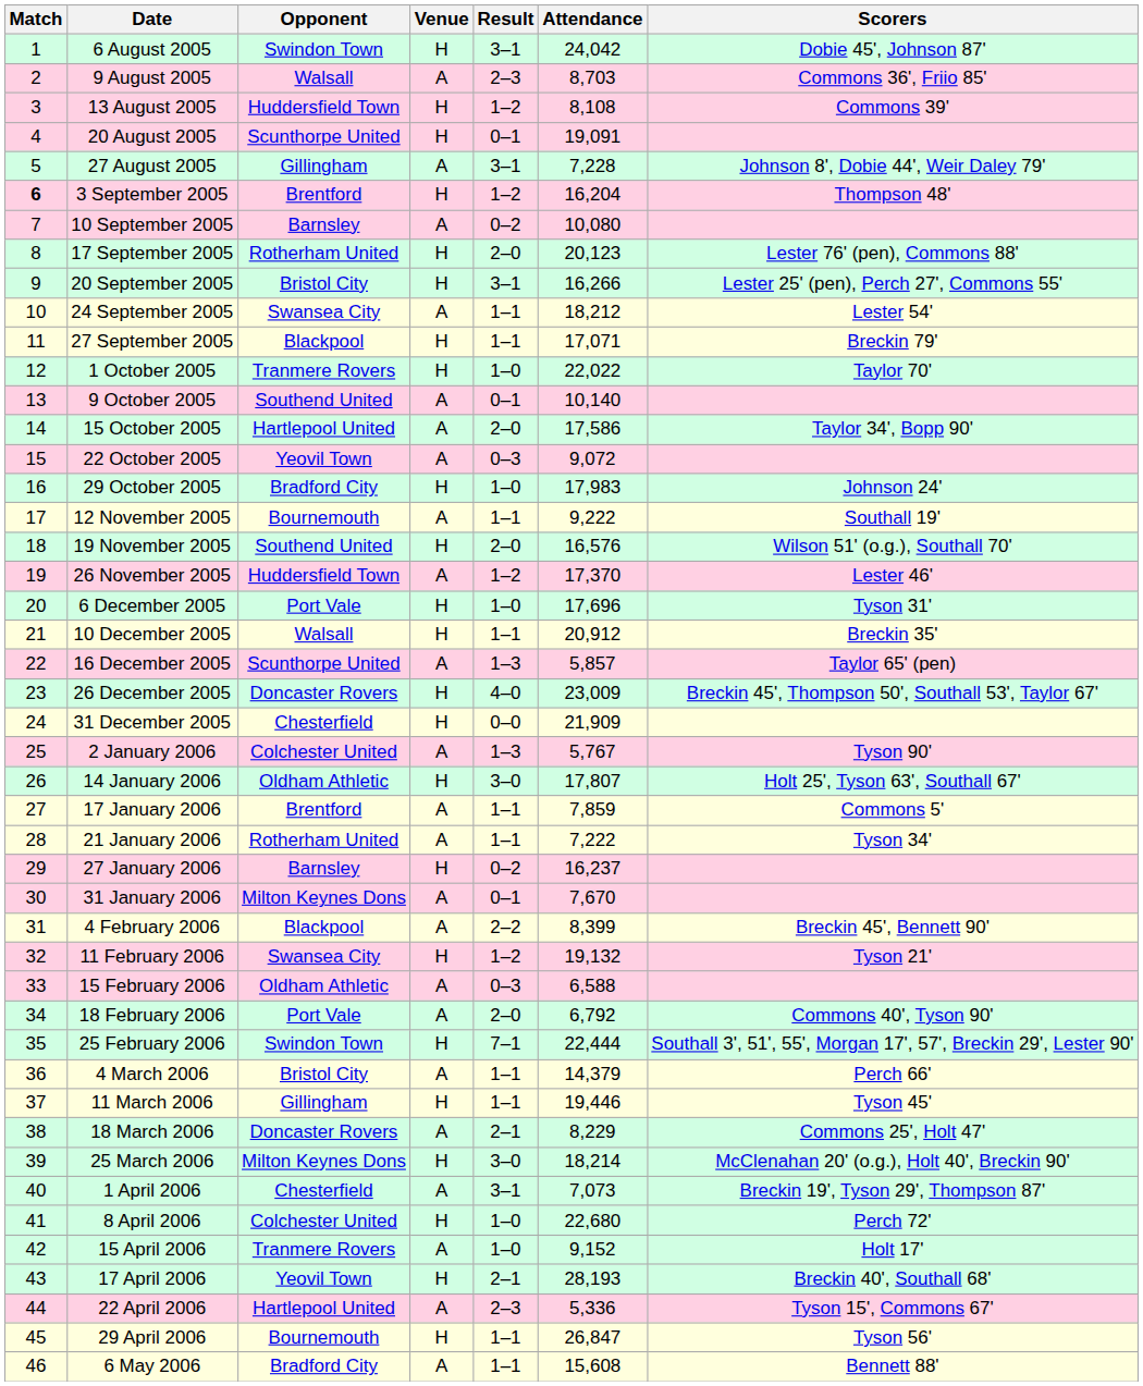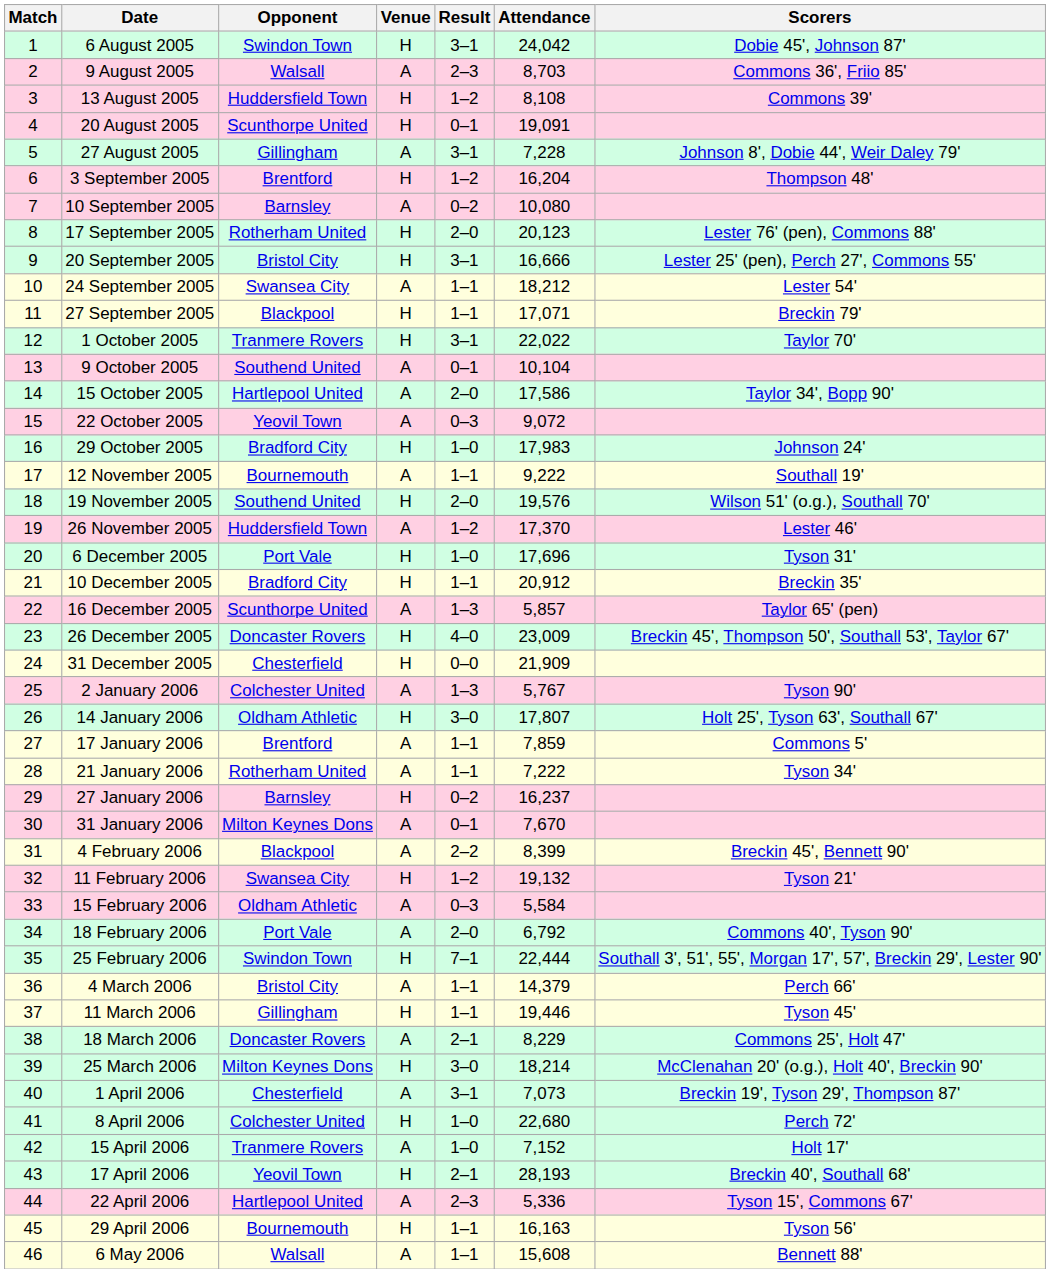 <table class="wikitable" style="font-size:100%; text-align:center">
 <tr>
 <th>Match</th>
 <th>Date</th>
 <th>Opponent</th>
 <th>Venue</th>
 <th>Result</th>
 <th>Attendance</th>
 <th>Scorers</th>
 </tr>
 <tr style="background: #d0ffe3;">
 <td>1</td>
 <td>6 August 2005</td>
 <td><a href='#'>Swindon Town</a></td>
 <td>H</td>
 <td>3–1</td>
 <td>24,042</td>
 <td><a href='#'>Dobie</a> 45', <a href='#'>Johnson</a> 87'</td>
 </tr>
 <tr style="background: #ffd0e3;">
 <td>2</td>
 <td>9 August 2005</td>
 <td><a href='#'>Walsall</a></td>
 <td>A</td>
 <td>2–3</td>
 <td>8,703</td>
 <td><a href='#'>Commons</a> 36', <a href='#'>Friio</a> 85'</td>
 </tr>
 <tr style="background: #ffd0e3;">
 <td>3</td>
 <td>13 August 2005</td>
 <td><a href='#'>Huddersfield Town</a></td>
 <td>H</td>
 <td>1–2</td>
 <td>8,108</td>
 <td><a href='#'>Commons</a> 39'</td>
 </tr>
 <tr style="background: #ffd0e3;">
 <td>4</td>
 <td>20 August 2005</td>
 <td><a href='#'>Scunthorpe United</a></td>
 <td>H</td>
 <td>0–1</td>
 <td>19,091</td>
 <td></td>
 </tr>
 <tr style="background: #d0ffe3;">
 <td>5</td>
 <td>27 August 2005</td>
 <td><a href='#'>Gillingham</a></td>
 <td>A</td>
 <td>3–1</td>
 <td>7,228</td>
 <td><a href='#'>Johnson</a> 8', <a href='#'>Dobie</a> 44', <a href='#'>Weir Daley</a> 79'</td>
 </tr>
 <tr style="background: #ffd0e3;">
-<td><strong>6</strong></td>
+<td>6</td>
 <td>3 September 2005</td>
 <td><a href='#'>Brentford</a></td>
 <td>H</td>
 <td>1–2</td>
 <td>16,204</td>
 <td><a href='#'>Thompson</a> 48'</td>
 </tr>
 <tr style="background: #ffd0e3;">
 <td>7</td>
 <td>10 September 2005</td>
 <td><a href='#'>Barnsley</a></td>
 <td>A</td>
 <td>0–2</td>
 <td>10,080</td>
 <td></td>
 </tr>
 <tr style="background: #d0ffe3;">
 <td>8</td>
 <td>17 September 2005</td>
 <td><a href='#'>Rotherham United</a></td>
 <td>H</td>
 <td>2–0</td>
 <td>20,123</td>
 <td><a href='#'>Lester</a> 76' (pen), <a href='#'>Commons</a> 88'</td>
 </tr>
 <tr style="background: #d0ffe3;">
 <td>9</td>
 <td>20 September 2005</td>
 <td><a href='#'>Bristol City</a></td>
 <td>H</td>
 <td>3–1</td>
-<td>16,266</td>
+<td>16,666</td>
 <td><a href='#'>Lester</a> 25' (pen), <a href='#'>Perch</a> 27', <a href='#'>Commons</a> 55'</td>
 </tr>
 <tr style="background: #ffffdd;">
 <td>10</td>
 <td>24 September 2005</td>
 <td><a href='#'>Swansea City</a></td>
 <td>A</td>
 <td>1–1</td>
 <td>18,212</td>
 <td><a href='#'>Lester</a> 54'</td>
 </tr>
 <tr style="background: #ffffdd;">
 <td>11</td>
 <td>27 September 2005</td>
 <td><a href='#'>Blackpool</a></td>
 <td>H</td>
 <td>1–1</td>
 <td>17,071</td>
 <td><a href='#'>Breckin</a> 79'</td>
 </tr>
 <tr style="background: #d0ffe3;">
 <td>12</td>
 <td>1 October 2005</td>
 <td><a href='#'>Tranmere Rovers</a></td>
 <td>H</td>
-<td>1–0</td>
+<td>3–1</td>
 <td>22,022</td>
 <td><a href='#'>Taylor</a> 70'</td>
 </tr>
 <tr style="background: #ffd0e3;">
 <td>13</td>
 <td>9 October 2005</td>
 <td><a href='#'>Southend United</a></td>
 <td>A</td>
 <td>0–1</td>
-<td>10,140</td>
+<td>10,104</td>
 <td></td>
 </tr>
 <tr style="background: #d0ffe3;">
 <td>14</td>
 <td>15 October 2005</td>
 <td><a href='#'>Hartlepool United</a></td>
 <td>A</td>
 <td>2–0</td>
 <td>17,586</td>
 <td><a href='#'>Taylor</a> 34', <a href='#'>Bopp</a> 90'</td>
 </tr>
 <tr style="background: #ffd0e3;">
 <td>15</td>
 <td>22 October 2005</td>
 <td><a href='#'>Yeovil Town</a></td>
 <td>A</td>
 <td>0–3</td>
 <td>9,072</td>
 <td></td>
 </tr>
 <tr style="background: #d0ffe3;">
 <td>16</td>
 <td>29 October 2005</td>
 <td><a href='#'>Bradford City</a></td>
 <td>H</td>
 <td>1–0</td>
 <td>17,983</td>
 <td><a href='#'>Johnson</a> 24'</td>
 </tr>
 <tr style="background: #ffffdd;">
 <td>17</td>
 <td>12 November 2005</td>
 <td><a href='#'>Bournemouth</a></td>
 <td>A</td>
 <td>1–1</td>
 <td>9,222</td>
 <td><a href='#'>Southall</a> 19'</td>
 </tr>
 <tr style="background: #d0ffe3;">
 <td>18</td>
 <td>19 November 2005</td>
 <td><a href='#'>Southend United</a></td>
 <td>H</td>
 <td>2–0</td>
-<td>16,576</td>
+<td>19,576</td>
 <td><a href='#'>Wilson</a> 51' (o.g.), <a href='#'>Southall</a> 70'</td>
 </tr>
 <tr style="background: #ffd0e3;">
 <td>19</td>
 <td>26 November 2005</td>
 <td><a href='#'>Huddersfield Town</a></td>
 <td>A</td>
 <td>1–2</td>
 <td>17,370</td>
 <td><a href='#'>Lester</a> 46'</td>
 </tr>
 <tr style="background: #d0ffe3;">
 <td>20</td>
 <td>6 December 2005</td>
 <td><a href='#'>Port Vale</a></td>
 <td>H</td>
 <td>1–0</td>
 <td>17,696</td>
 <td><a href='#'>Tyson</a> 31'</td>
 </tr>
 <tr style="background: #ffffdd;">
 <td>21</td>
 <td>10 December 2005</td>
-<td><a href='#'>Walsall</a></td>
+<td><a href='#'>Bradford City</a></td>
 <td>H</td>
 <td>1–1</td>
 <td>20,912</td>
 <td><a href='#'>Breckin</a> 35'</td>
 </tr>
 <tr style="background: #ffd0e3;">
 <td>22</td>
 <td>16 December 2005</td>
 <td><a href='#'>Scunthorpe United</a></td>
 <td>A</td>
 <td>1–3</td>
 <td>5,857</td>
 <td><a href='#'>Taylor</a> 65' (pen)</td>
 </tr>
 <tr style="background: #d0ffe3;">
 <td>23</td>
 <td>26 December 2005</td>
 <td><a href='#'>Doncaster Rovers</a></td>
 <td>H</td>
 <td>4–0</td>
 <td>23,009</td>
 <td><a href='#'>Breckin</a> 45', <a href='#'>Thompson</a> 50', <a href='#'>Southall</a> 53', <a href='#'>Taylor</a> 67'</td>
 </tr>
 <tr style="background: #ffffdd;">
 <td>24</td>
 <td>31 December 2005</td>
 <td><a href='#'>Chesterfield</a></td>
 <td>H</td>
 <td>0–0</td>
 <td>21,909</td>
 <td></td>
 </tr>
 <tr style="background: #ffd0e3;">
 <td>25</td>
 <td>2 January 2006</td>
 <td><a href='#'>Colchester United</a></td>
 <td>A</td>
 <td>1–3</td>
 <td>5,767</td>
 <td><a href='#'>Tyson</a> 90'</td>
 </tr>
 <tr style="background: #d0ffe3;">
 <td>26</td>
 <td>14 January 2006</td>
 <td><a href='#'>Oldham Athletic</a></td>
 <td>H</td>
 <td>3–0</td>
 <td>17,807</td>
 <td><a href='#'>Holt</a> 25', <a href='#'>Tyson</a> 63', <a href='#'>Southall</a> 67'</td>
 </tr>
 <tr style="background: #ffffdd;">
 <td>27</td>
 <td>17 January 2006</td>
 <td><a href='#'>Brentford</a></td>
 <td>A</td>
 <td>1–1</td>
 <td>7,859</td>
 <td><a href='#'>Commons</a> 5'</td>
 </tr>
 <tr style="background: #ffffdd;">
 <td>28</td>
 <td>21 January 2006</td>
 <td><a href='#'>Rotherham United</a></td>
 <td>A</td>
 <td>1–1</td>
 <td>7,222</td>
 <td><a href='#'>Tyson</a> 34'</td>
 </tr>
 <tr style="background: #ffd0e3;">
 <td>29</td>
 <td>27 January 2006</td>
 <td><a href='#'>Barnsley</a></td>
 <td>H</td>
 <td>0–2</td>
 <td>16,237</td>
 <td></td>
 </tr>
 <tr style="background: #ffd0e3;">
 <td>30</td>
 <td>31 January 2006</td>
 <td><a href='#'>Milton Keynes Dons</a></td>
 <td>A</td>
 <td>0–1</td>
 <td>7,670</td>
 <td></td>
 </tr>
 <tr style="background: #ffffdd;">
 <td>31</td>
 <td>4 February 2006</td>
 <td><a href='#'>Blackpool</a></td>
 <td>A</td>
 <td>2–2</td>
 <td>8,399</td>
 <td><a href='#'>Breckin</a> 45', <a href='#'>Bennett</a> 90'</td>
 </tr>
 <tr style="background: #ffd0e3;">
 <td>32</td>
 <td>11 February 2006</td>
 <td><a href='#'>Swansea City</a></td>
 <td>H</td>
 <td>1–2</td>
 <td>19,132</td>
 <td><a href='#'>Tyson</a> 21'</td>
 </tr>
 <tr style="background: #ffd0e3;">
 <td>33</td>
 <td>15 February 2006</td>
 <td><a href='#'>Oldham Athletic</a></td>
 <td>A</td>
 <td>0–3</td>
-<td>6,588</td>
+<td>5,584</td>
 <td></td>
 </tr>
 <tr style="background: #d0ffe3;">
 <td>34</td>
 <td>18 February 2006</td>
 <td><a href='#'>Port Vale</a></td>
 <td>A</td>
 <td>2–0</td>
 <td>6,792</td>
 <td><a href='#'>Commons</a> 40', <a href='#'>Tyson</a> 90'</td>
 </tr>
 <tr style="background: #d0ffe3;">
 <td>35</td>
 <td>25 February 2006</td>
 <td><a href='#'>Swindon Town</a></td>
 <td>H</td>
 <td>7–1</td>
 <td>22,444</td>
 <td><a href='#'>Southall</a> 3', 51', 55', <a href='#'>Morgan</a> 17', 57', <a href='#'>Breckin</a> 29', <a href='#'>Lester</a> 90'</td>
 </tr>
 <tr style="background: #ffffdd;">
 <td>36</td>
 <td>4 March 2006</td>
 <td><a href='#'>Bristol City</a></td>
 <td>A</td>
 <td>1–1</td>
 <td>14,379</td>
 <td><a href='#'>Perch</a> 66'</td>
 </tr>
 <tr style="background: #ffffdd;">
 <td>37</td>
 <td>11 March 2006</td>
 <td><a href='#'>Gillingham</a></td>
 <td>H</td>
 <td>1–1</td>
 <td>19,446</td>
 <td><a href='#'>Tyson</a> 45'</td>
 </tr>
 <tr style="background: #d0ffe3;">
 <td>38</td>
 <td>18 March 2006</td>
 <td><a href='#'>Doncaster Rovers</a></td>
 <td>A</td>
 <td>2–1</td>
 <td>8,229</td>
 <td><a href='#'>Commons</a> 25', <a href='#'>Holt</a> 47'</td>
 </tr>
 <tr style="background: #d0ffe3;">
 <td>39</td>
 <td>25 March 2006</td>
 <td><a href='#'>Milton Keynes Dons</a></td>
 <td>H</td>
 <td>3–0</td>
 <td>18,214</td>
 <td><a href='#'>McClenahan</a> 20' (o.g.), <a href='#'>Holt</a> 40', <a href='#'>Breckin</a> 90'</td>
 </tr>
 <tr style="background: #d0ffe3;">
 <td>40</td>
 <td>1 April 2006</td>
 <td><a href='#'>Chesterfield</a></td>
 <td>A</td>
 <td>3–1</td>
 <td>7,073</td>
 <td><a href='#'>Breckin</a> 19', <a href='#'>Tyson</a> 29', <a href='#'>Thompson</a> 87'</td>
 </tr>
 <tr style="background: #d0ffe3;">
 <td>41</td>
 <td>8 April 2006</td>
 <td><a href='#'>Colchester United</a></td>
 <td>H</td>
 <td>1–0</td>
 <td>22,680</td>
 <td><a href='#'>Perch</a> 72'</td>
 </tr>
 <tr style="background: #d0ffe3;">
 <td>42</td>
 <td>15 April 2006</td>
 <td><a href='#'>Tranmere Rovers</a></td>
 <td>A</td>
 <td>1–0</td>
-<td>9,152</td>
+<td>7,152</td>
 <td><a href='#'>Holt</a> 17'</td>
 </tr>
 <tr style="background: #d0ffe3;">
 <td>43</td>
 <td>17 April 2006</td>
 <td><a href='#'>Yeovil Town</a></td>
 <td>H</td>
 <td>2–1</td>
 <td>28,193</td>
 <td><a href='#'>Breckin</a> 40', <a href='#'>Southall</a> 68'</td>
 </tr>
 <tr style="background: #ffd0e3;">
 <td>44</td>
 <td>22 April 2006</td>
 <td><a href='#'>Hartlepool United</a></td>
 <td>A</td>
 <td>2–3</td>
 <td>5,336</td>
 <td><a href='#'>Tyson</a> 15', <a href='#'>Commons</a> 67'</td>
 </tr>
 <tr style="background: #ffffdd;">
 <td>45</td>
 <td>29 April 2006</td>
 <td><a href='#'>Bournemouth</a></td>
 <td>H</td>
 <td>1–1</td>
-<td>26,847</td>
+<td>16,163</td>
 <td><a href='#'>Tyson</a> 56'</td>
 </tr>
 <tr style="background: #ffffdd;">
 <td>46</td>
 <td>6 May 2006</td>
-<td><a href='#'>Bradford City</a></td>
+<td><a href='#'>Walsall</a></td>
 <td>A</td>
 <td>1–1</td>
 <td>15,608</td>
 <td><a href='#'>Bennett</a> 88'</td>
 </tr>
 </table>
